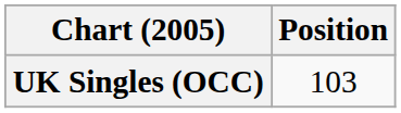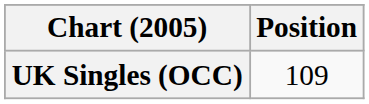 <table class="wikitable plainrowheaders" style="text-align:center">
 <tr>
 <th>Chart (2005)</th>
 <th>Position</th>
 </tr>
 <tr>
 <th scope="row">UK Singles (OCC)</th>
-<td>103</td>
+<td>109</td>
 </tr>
 </table>
